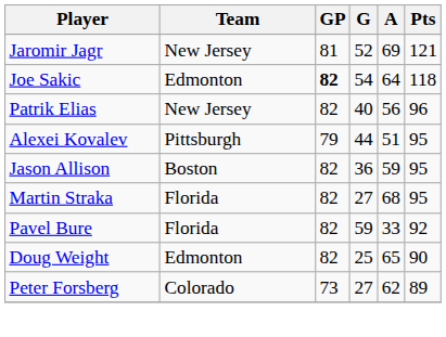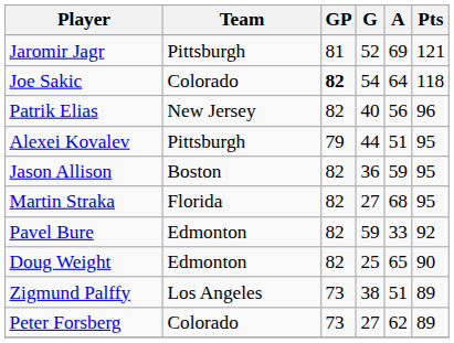 <table class="wikitable">
 <tr>
 <th bgcolor="#DDDDFF" width="125">Player</th>
 <th bgcolor="#DDDDFF" width="125">Team</th>
 <th bgcolor="#DDDDFF" width="5">GP</th>
 <th bgcolor="#DDDDFF" width="5">G</th>
 <th bgcolor="#DDDDFF" width="5">A</th>
 <th bgcolor="#DDDDFF" width="5">Pts</th>
 </tr>
 <tr>
 </tr>
 <tr>
 </tr>
 <tr>
 <td><a href='#'>Jaromir Jagr</a></td>
-<td>New Jersey</td>
+<td>Pittsburgh</td>
 <td>81</td>
 <td>52</td>
 <td>69</td>
 <td>121</td>
 </tr>
 <tr>
 <td><a href='#'>Joe Sakic</a></td>
-<td>Edmonton</td>
+<td>Colorado</td>
 <td><strong>82</strong></td>
 <td>54</td>
 <td>64</td>
 <td>118</td>
 </tr>
 <tr>
 <td><a href='#'>Patrik Elias</a></td>
 <td>New Jersey</td>
 <td>82</td>
 <td>40</td>
 <td>56</td>
 <td>96</td>
 </tr>
 <tr>
 <td><a href='#'>Alexei Kovalev</a></td>
 <td>Pittsburgh</td>
 <td>79</td>
 <td>44</td>
 <td>51</td>
 <td>95</td>
 </tr>
 <tr>
 <td><a href='#'>Jason Allison</a></td>
 <td>Boston</td>
 <td>82</td>
 <td>36</td>
 <td>59</td>
 <td>95</td>
 </tr>
 <tr>
 <td><a href='#'>Martin Straka</a></td>
 <td>Florida</td>
 <td>82</td>
 <td>27</td>
 <td>68</td>
 <td>95</td>
 </tr>
 <tr>
 <td><a href='#'>Pavel Bure</a></td>
-<td>Florida</td>
+<td>Edmonton</td>
 <td>82</td>
 <td>59</td>
 <td>33</td>
 <td>92</td>
 </tr>
 <tr>
 <td><a href='#'>Doug Weight</a></td>
 <td>Edmonton</td>
 <td>82</td>
 <td>25</td>
 <td>65</td>
 <td>90</td>
 </tr>
 <tr>
+<td><a href='#'>Zigmund Palffy</a></td>
+<td>Los Angeles</td>
+<td>73</td>
+<td>38</td>
+<td>51</td>
+<td>89</td>
+</tr>
+<tr>
 <td><a href='#'>Peter Forsberg</a></td>
 <td>Colorado</td>
 <td>73</td>
 <td>27</td>
 <td>62</td>
 <td>89</td>
 </tr>
 <tr>
 </tr>
 </table>
